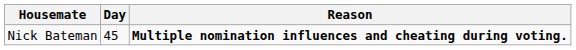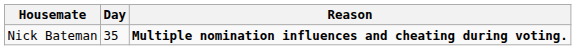 <table class="wikitable">
 <tr>
 <th>Housemate</th>
 <th>Day</th>
 <th>Reason</th>
 </tr>
 <tr>
 <td>Nick Bateman</td>
-<td>45</td>
+<td>35</td>
 <td><strong>Multiple nomination influences and cheating during voting.</strong></td>
 </tr>
 </table>
